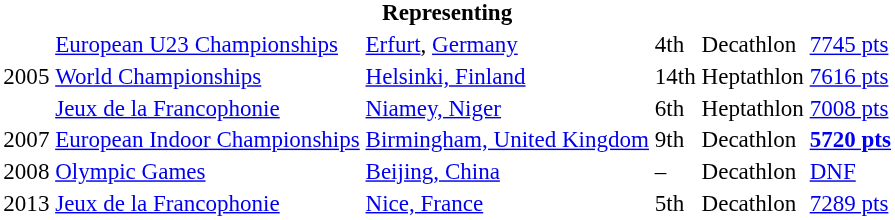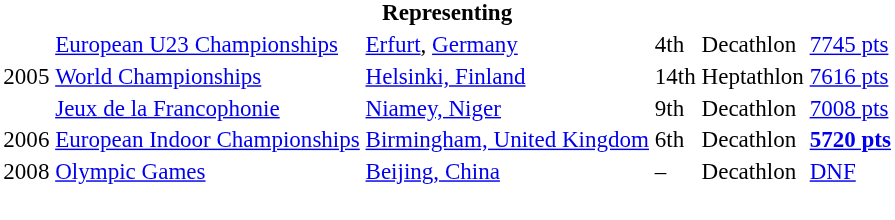 <table>
 <tr>
 <th colspan="6">Representing </th>
 </tr>
 <tr>
 <td rowspan=3>2005</td>
 <td><a href='#'>European U23 Championships</a></td>
 <td><a href='#'>Erfurt</a>, <a href='#'>Germany</a></td>
 <td>4th</td>
 <td>Decathlon</td>
 <td><a href='#'>7745 pts</a></td>
 </tr>
 <tr>
 <td><a href='#'>World Championships</a></td>
 <td><a href='#'>Helsinki, Finland</a></td>
 <td>14th</td>
 <td>Heptathlon</td>
 <td><a href='#'>7616 pts</a></td>
 </tr>
 <tr>
 <td><a href='#'>Jeux de la Francophonie</a></td>
 <td><a href='#'>Niamey, Niger</a></td>
-<td>6th</td>
-<td>Heptathlon</td>
+<td>9th</td>
+<td>Decathlon</td>
 <td><a href='#'>7008 pts</a></td>
 </tr>
 <tr>
-<td>2007</td>
+<td>2006</td>
 <td><a href='#'>European Indoor Championships</a></td>
 <td><a href='#'>Birmingham, United Kingdom</a></td>
-<td>9th</td>
+<td>6th</td>
 <td>Decathlon</td>
 <td><strong><a href='#'>5720 pts</a></strong></td>
 </tr>
 <tr>
 <td>2008</td>
 <td><a href='#'>Olympic Games</a></td>
 <td><a href='#'>Beijing, China</a></td>
 <td>–</td>
 <td>Decathlon</td>
 <td><a href='#'>DNF</a></td>
 </tr>
-<tr>
-<td>2013</td>
-<td><a href='#'>Jeux de la Francophonie</a></td>
-<td><a href='#'>Nice, France</a></td>
-<td>5th</td>
-<td>Decathlon</td>
-<td><a href='#'>7289 pts</a></td>
-</tr>
 </table>
